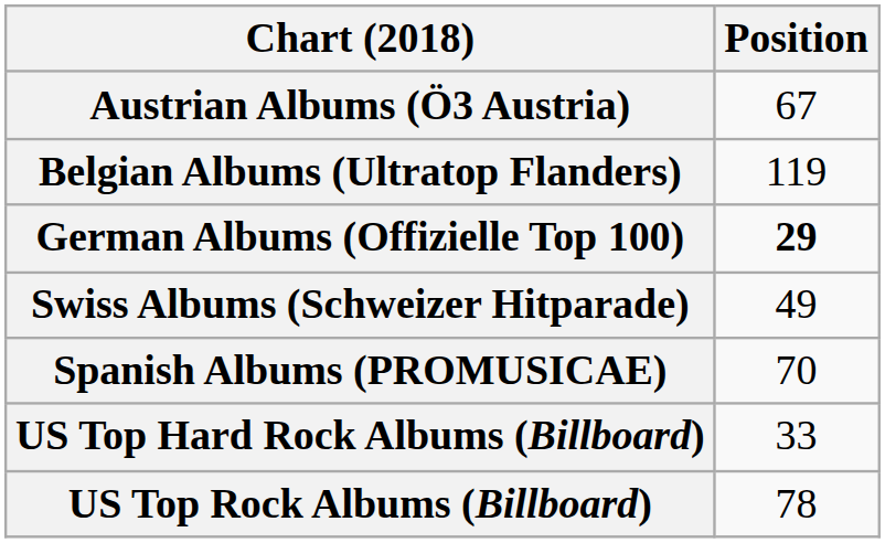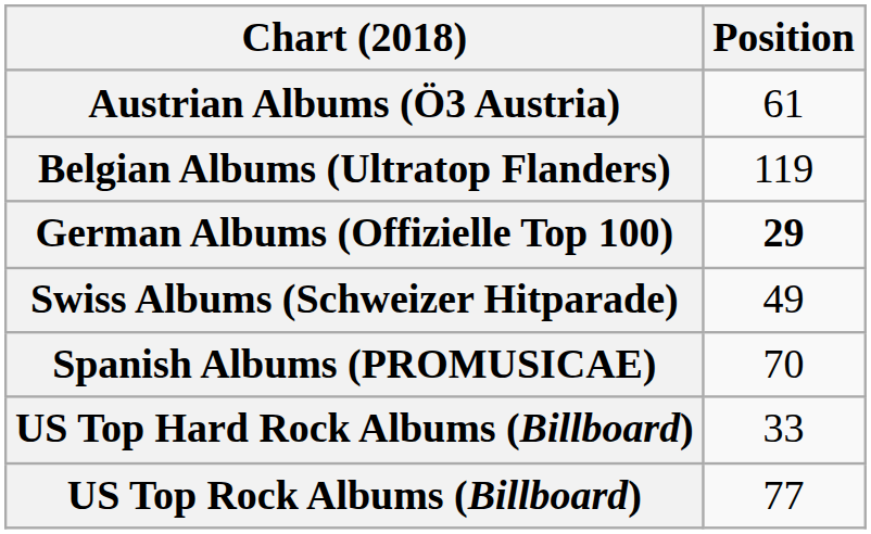 <table class="wikitable sortable plainrowheaders" style="text-align:center">
 <tr>
 <th scope="col">Chart (2018)</th>
 <th scope="col">Position</th>
 </tr>
 <tr>
 <th scope="row">Austrian Albums (Ö3 Austria)</th>
-<td>67</td>
+<td>61</td>
 </tr>
 <tr>
 <th scope="row">Belgian Albums (Ultratop Flanders)</th>
 <td>119</td>
 </tr>
 <tr>
 <th scope="row">German Albums (Offizielle Top 100)</th>
 <td><strong>29</strong></td>
 </tr>
 <tr>
 <th scope="row">Swiss Albums (Schweizer Hitparade)</th>
 <td>49</td>
 </tr>
 <tr>
 <th scope="row">Spanish Albums (PROMUSICAE)</th>
 <td>70</td>
 </tr>
 <tr>
 <th scope="row">US Top Hard Rock Albums (<em>Billboard</em>)</th>
 <td>33</td>
 </tr>
 <tr>
 <th scope="row">US Top Rock Albums (<em>Billboard</em>)</th>
-<td>78</td>
+<td>77</td>
 </tr>
 </table>
